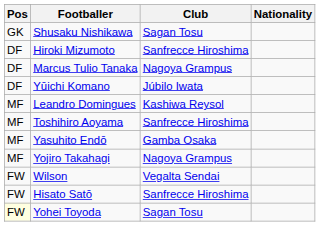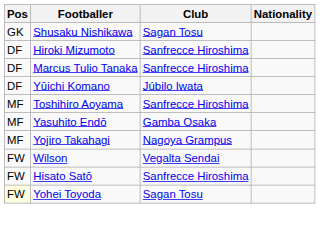 <table class="wikitable" style="font-size: 95%;">
 <tr>
 <th>Pos</th>
 <th>Footballer</th>
 <th>Club</th>
 <th>Nationality</th>
 </tr>
 <tr>
 <td>GK</td>
 <td><a href='#'>Shusaku Nishikawa</a></td>
 <td><a href='#'>Sagan Tosu</a></td>
 <td></td>
 </tr>
 <tr>
 <td>DF</td>
 <td><a href='#'>Hiroki Mizumoto</a></td>
 <td><a href='#'>Sanfrecce Hiroshima</a></td>
 <td></td>
 </tr>
 <tr>
 <td>DF</td>
 <td><a href='#'>Marcus Tulio Tanaka</a></td>
-<td><a href='#'>Nagoya Grampus</a></td>
+<td><a href='#'>Sanfrecce Hiroshima</a></td>
 <td></td>
 </tr>
 <tr>
 <td>DF</td>
 <td><a href='#'>Yūichi Komano</a></td>
 <td><a href='#'>Júbilo Iwata</a></td>
-<td></td>
-</tr>
-<tr>
-<td>MF</td>
-<td><a href='#'>Leandro Domingues</a></td>
-<td><a href='#'>Kashiwa Reysol</a></td>
 <td></td>
 </tr>
 <tr>
 <td>MF</td>
 <td><a href='#'>Toshihiro Aoyama</a></td>
 <td><a href='#'>Sanfrecce Hiroshima</a></td>
 <td></td>
 </tr>
 <tr>
 <td>MF</td>
 <td><a href='#'>Yasuhito Endō</a></td>
 <td><a href='#'>Gamba Osaka</a></td>
 <td></td>
 </tr>
 <tr>
 <td>MF</td>
 <td><a href='#'>Yojiro Takahagi</a></td>
 <td><a href='#'>Nagoya Grampus</a></td>
 <td></td>
 </tr>
 <tr>
 <td>FW</td>
 <td><a href='#'>Wilson</a></td>
 <td><a href='#'>Vegalta Sendai</a></td>
 <td></td>
 </tr>
 <tr>
 <td>FW</td>
 <td><a href='#'>Hisato Satō</a></td>
 <td><a href='#'>Sanfrecce Hiroshima</a></td>
 <td></td>
 </tr>
 <tr>
 <td style="background: lightyellow;">FW</td>
 <td><a href='#'>Yohei Toyoda</a></td>
 <td><a href='#'>Sagan Tosu</a></td>
 <td></td>
 </tr>
 </table>
